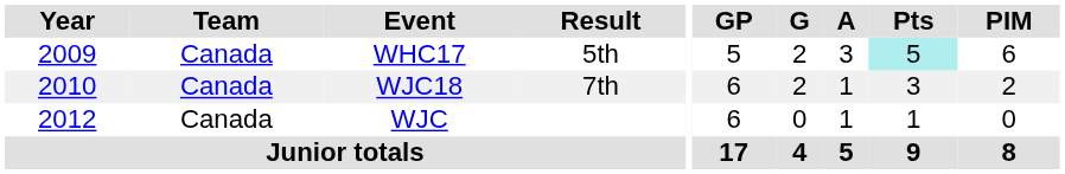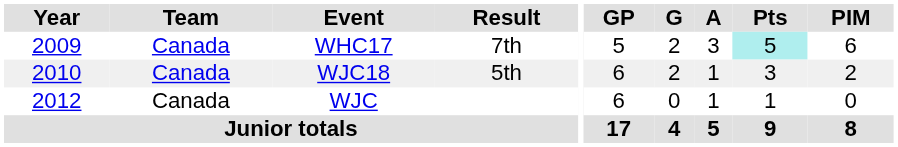 <table border="0" cellpadding="1" cellspacing="0" ID="Table3" style="text-align:center; width:40em">
 <tr ALIGN="center" bgcolor="#e0e0e0">
 <th>Year</th>
 <th>Team</th>
 <th>Event</th>
 <th>Result</th>
 <th rowspan="99" bgcolor="#ffffff"></th>
 <th>GP</th>
 <th>G</th>
 <th>A</th>
 <th>Pts</th>
 <th>PIM</th>
 </tr>
 <tr ALIGN="center">
 <td><a href='#'>2009</a></td>
 <td><a href='#'>Canada</a></td>
 <td><a href='#'>WHC17</a></td>
-<td>5th</td>
+<td>7th</td>
 <td>5</td>
 <td>2</td>
 <td>3</td>
 <td style="background: paleturquoise;">5</td>
 <td>6</td>
 </tr>
 <tr ALIGN="center"   bgcolor="#f0f0f0">
 <td><a href='#'>2010</a></td>
 <td><a href='#'>Canada</a></td>
 <td><a href='#'>WJC18</a></td>
-<td>7th</td>
+<td>5th</td>
 <td>6</td>
 <td>2</td>
 <td>1</td>
 <td>3</td>
 <td>2</td>
 </tr>
 <tr ALIGN="center">
 <td><a href='#'>2012</a></td>
 <td>Canada</td>
 <td><a href='#'>WJC</a></td>
 <td></td>
 <td>6</td>
 <td>0</td>
 <td>1</td>
 <td>1</td>
 <td>0</td>
 </tr>
 <tr bgcolor="#e0e0e0">
 <th colspan="4">Junior totals</th>
 <th>17</th>
 <th>4</th>
 <th>5</th>
 <th>9</th>
 <th>8</th>
 </tr>
 </table>
